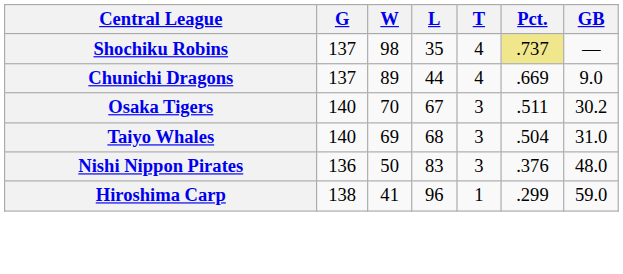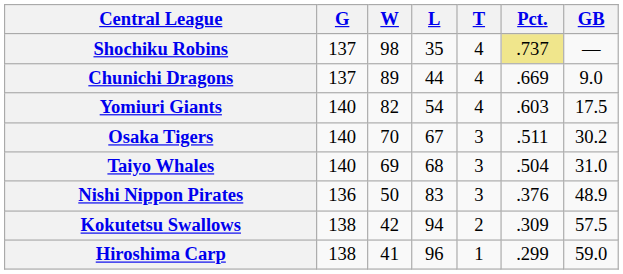 <table class="wikitable plainrowheaders" width="60%" style="text-align:center;">
 <tr>
 <th scope="col" width="35%"><a href='#'>Central League</a></th>
 <th scope="col" width="5%"><a href='#'>G</a></th>
 <th scope="col" width="5%"><a href='#'>W</a></th>
 <th scope="col" width="5%"><a href='#'>L</a></th>
 <th scope="col" width="5%"><a href='#'>T</a></th>
 <th scope="col" width="7%"><a href='#'>Pct.</a></th>
 <th scope="col" width="5%"><a href='#'>GB</a></th>
 </tr>
 <tr>
 <th scope="row" style="text-align:center;"><a href='#'>Shochiku Robins</a></th>
 <td>137</td>
 <td>98</td>
 <td>35</td>
 <td>4</td>
 <td style="background: khaki;">.737</td>
 <td>—</td>
 </tr>
 <tr>
 <th scope="row" style="text-align:center;"><a href='#'>Chunichi Dragons</a></th>
 <td>137</td>
 <td>89</td>
 <td>44</td>
 <td>4</td>
 <td>.669</td>
 <td>9.0</td>
 </tr>
 <tr>
+<th scope="row" style="text-align:center;"><a href='#'>Yomiuri Giants</a></th>
+<td>140</td>
+<td>82</td>
+<td>54</td>
+<td>4</td>
+<td>.603</td>
+<td>17.5</td>
+</tr>
+<tr>
 <th scope="row" style="text-align:center;"><a href='#'>Osaka Tigers</a></th>
 <td>140</td>
 <td>70</td>
 <td>67</td>
 <td>3</td>
 <td>.511</td>
 <td>30.2</td>
 </tr>
 <tr>
 <th scope="row" style="text-align:center;"><a href='#'>Taiyo Whales</a></th>
 <td>140</td>
 <td>69</td>
 <td>68</td>
 <td>3</td>
 <td>.504</td>
 <td>31.0</td>
 </tr>
 <tr>
 <th scope="row" style="text-align:center;"><a href='#'>Nishi Nippon Pirates</a></th>
 <td>136</td>
 <td>50</td>
 <td>83</td>
 <td>3</td>
 <td>.376</td>
-<td>48.0</td>
+<td>48.9</td>
+</tr>
+<tr>
+<th scope="row" style="text-align:center;"><a href='#'>Kokutetsu Swallows</a></th>
+<td>138</td>
+<td>42</td>
+<td>94</td>
+<td>2</td>
+<td>.309</td>
+<td>57.5</td>
 </tr>
 <tr>
 <th scope="row" style="text-align:center;"><a href='#'>Hiroshima Carp</a></th>
 <td>138</td>
 <td>41</td>
 <td>96</td>
 <td>1</td>
 <td>.299</td>
 <td>59.0</td>
 </tr>
 </table>
